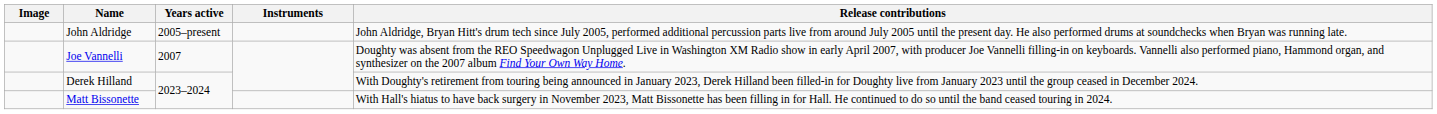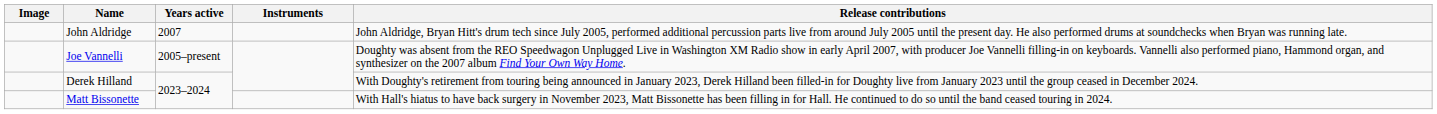 <table class="wikitable" border="1" width="100%">
 <tr>
 <th width="75">Image</th>
 <th width="120">Name</th>
 <th width="100">Years active</th>
 <th width="160">Instruments</th>
 <th>Release contributions</th>
 </tr>
 <tr>
 <td></td>
 <td>John Aldridge</td>
-<td>2005–present</td>
+<td>2007 </td>
 <td></td>
 <td>John Aldridge, Bryan Hitt's drum tech since July 2005, performed additional percussion parts live from around July 2005 until the present day. He also performed drums at soundchecks when Bryan was running late.</td>
 </tr>
 <tr>
 <td></td>
 <td><a href='#'>Joe Vannelli</a></td>
-<td>2007 </td>
+<td>2005–present</td>
 <td rowspan="2"></td>
 <td>Doughty was absent from the REO Speedwagon Unplugged Live in Washington XM Radio show in early April 2007, with producer Joe Vannelli filling-in on keyboards. Vannelli also performed piano, Hammond organ, and synthesizer on the 2007 album <em><a href='#'>Find Your Own Way Home</a></em>.</td>
 </tr>
 <tr>
 <td></td>
 <td>Derek Hilland</td>
 <td rowspan="2">2023–2024 </td>
 <td>With Doughty's retirement from touring being announced in January 2023, Derek Hilland been filled-in for Doughty live from January 2023 until the group ceased in December 2024.</td>
 </tr>
 <tr>
 <td></td>
 <td><a href='#'>Matt Bissonette</a></td>
 <td></td>
 <td>With Hall's hiatus to have back surgery in November 2023, Matt Bissonette has been filling in for Hall. He continued to do so until the band ceased touring in 2024.</td>
 </tr>
 </table>
